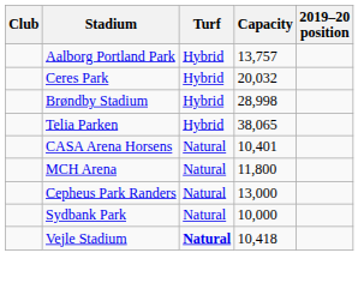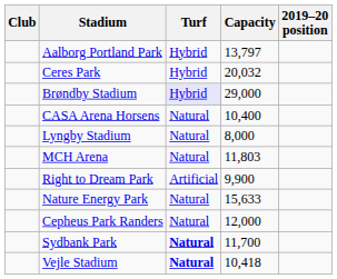 <table class="wikitable sortable">
 <tr>
 <th>Club</th>
 <th>Stadium</th>
 <th>Turf</th>
 <th>Capacity</th>
 <th>2019–20<br>position</th>
 </tr>
 <tr>
 <td></td>
 <td><a href='#'>Aalborg Portland Park</a></td>
 <td><a href='#'>Hybrid</a></td>
-<td>13,757</td>
+<td>13,797</td>
 <td></td>
 </tr>
 <tr>
 <td></td>
 <td><a href='#'>Ceres Park</a></td>
 <td><a href='#'>Hybrid</a></td>
 <td>20,032</td>
 <td></td>
 </tr>
 <tr>
 <td></td>
 <td><a href='#'>Brøndby Stadium</a></td>
-<td><a href='#'>Hybrid</a></td>
-<td>28,998</td>
-<td></td>
-</tr>
-<tr>
-<td></td>
-<td><a href='#'>Telia Parken</a></td>
-<td><a href='#'>Hybrid</a></td>
-<td>38,065</td>
+<td style="background: lavender;"><a href='#'>Hybrid</a></td>
+<td>29,000</td>
 <td></td>
 </tr>
 <tr>
 <td></td>
 <td><a href='#'>CASA Arena Horsens</a></td>
 <td><a href='#'>Natural</a></td>
-<td>10,401</td>
+<td>10,400</td>
+<td></td>
+</tr>
+<tr>
+<td></td>
+<td><a href='#'>Lyngby Stadium</a></td>
+<td><a href='#'>Natural</a></td>
+<td>8,000</td>
 <td></td>
 </tr>
 <tr>
 <td></td>
 <td><a href='#'>MCH Arena</a></td>
 <td><a href='#'>Natural</a></td>
-<td>11,800</td>
+<td>11,803</td>
+<td></td>
+</tr>
+<tr>
+<td></td>
+<td><a href='#'>Right to Dream Park</a></td>
+<td><a href='#'>Artificial</a></td>
+<td>9,900</td>
+<td></td>
+</tr>
+<tr>
+<td></td>
+<td><a href='#'>Nature Energy Park</a></td>
+<td><a href='#'>Natural</a></td>
+<td>15,633</td>
 <td></td>
 </tr>
 <tr>
 <td></td>
 <td><a href='#'>Cepheus Park Randers</a></td>
 <td><a href='#'>Natural</a></td>
-<td>13,000</td>
+<td>12,000</td>
 <td></td>
 </tr>
 <tr>
 <td></td>
 <td><a href='#'>Sydbank Park</a></td>
-<td><a href='#'>Natural</a></td>
-<td>10,000</td>
+<td><strong><a href='#'>Natural</a></strong></td>
+<td>11,700</td>
 <td></td>
 </tr>
 <tr>
 <td></td>
 <td><a href='#'>Vejle Stadium</a></td>
 <td><strong><a href='#'>Natural</a></strong></td>
 <td>10,418</td>
 <td></td>
 </tr>
 </table>
